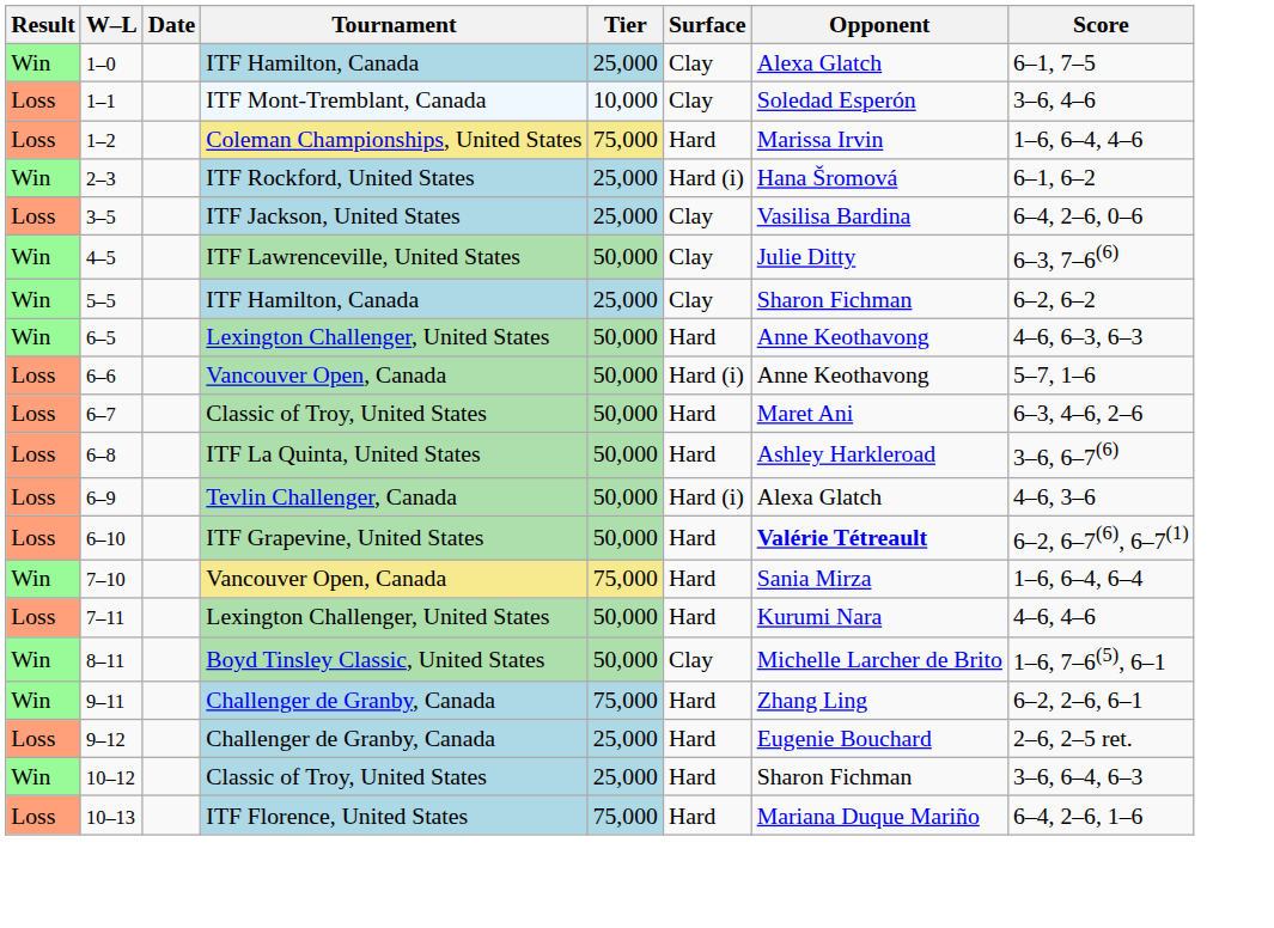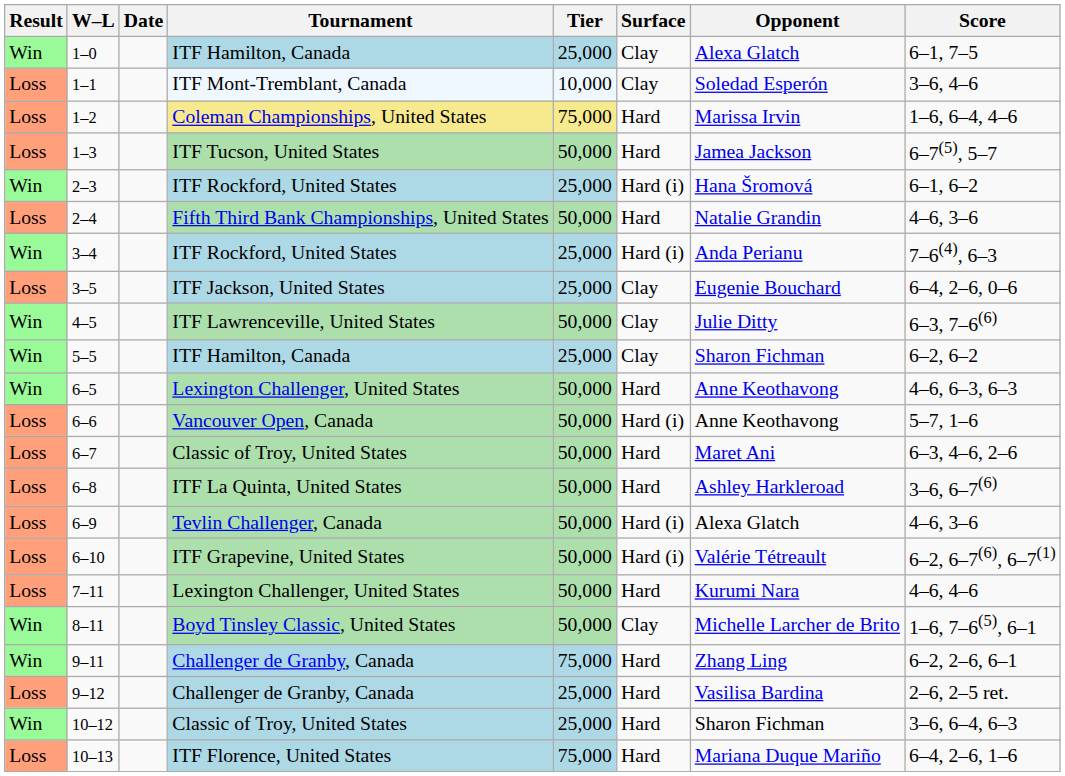 <table class=wikitable style="font-size:97%">
 <tr>
 <th>Result</th>
 <th class="unsortable">W–L</th>
 <th>Date</th>
 <th>Tournament</th>
 <th>Tier</th>
 <th>Surface</th>
 <th>Opponent</th>
 <th class="unsortable">Score</th>
 </tr>
 <tr>
 <td style="background:#98fb98;">Win</td>
 <td><small>1–0</small></td>
 <td></td>
 <td style="background:lightblue;">ITF Hamilton, Canada</td>
 <td style="background:lightblue;">25,000</td>
 <td>Clay</td>
 <td> <a href='#'>Alexa Glatch</a></td>
 <td>6–1, 7–5</td>
 </tr>
 <tr>
 <td style="background:#ffa07a;">Loss</td>
 <td><small>1–1</small></td>
 <td></td>
 <td style="background:#f0f8ff;">ITF Mont-Tremblant, Canada</td>
 <td style="background:#f0f8ff;">10,000</td>
 <td>Clay</td>
 <td> <a href='#'>Soledad Esperón</a></td>
 <td>3–6, 4–6</td>
 </tr>
 <tr>
 <td style="background:#ffa07a;">Loss</td>
 <td><small>1–2</small></td>
 <td></td>
 <td style="background:#f7e98e;"><a href='#'>Coleman Championships</a>, United States</td>
 <td style="background:#f7e98e;">75,000</td>
 <td>Hard</td>
 <td> <a href='#'>Marissa Irvin</a></td>
 <td>1–6, 6–4, 4–6</td>
 </tr>
 <tr>
+<td style="background:#ffa07a;">Loss</td>
+<td><small>1–3</small></td>
+<td></td>
+<td style="background:#addfad;">ITF Tucson, United States</td>
+<td style="background:#addfad;">50,000</td>
+<td>Hard</td>
+<td> <a href='#'>Jamea Jackson</a></td>
+<td>6–7<sup>(5)</sup>, 5–7</td>
+</tr>
+<tr>
 <td style="background:#98fb98;">Win</td>
 <td><small>2–3</small></td>
 <td></td>
 <td style="background:lightblue;">ITF Rockford, United States</td>
 <td style="background:lightblue;">25,000</td>
 <td>Hard (i)</td>
 <td> <a href='#'>Hana Šromová</a></td>
 <td>6–1, 6–2</td>
 </tr>
 <tr>
 <td style="background:#ffa07a;">Loss</td>
+<td><small>2–4</small></td>
+<td></td>
+<td style="background:#addfad;"><a href='#'>Fifth Third Bank Championships</a>, United States</td>
+<td style="background:#addfad;">50,000</td>
+<td>Hard</td>
+<td> <a href='#'>Natalie Grandin</a></td>
+<td>4–6, 3–6</td>
+</tr>
+<tr>
+<td style="background:#98fb98;">Win</td>
+<td><small>3–4</small></td>
+<td></td>
+<td style="background:lightblue;">ITF Rockford, United States</td>
+<td style="background:lightblue;">25,000</td>
+<td>Hard (i)</td>
+<td> <a href='#'>Anda Perianu</a></td>
+<td>7–6<sup>(4)</sup>, 6–3</td>
+</tr>
+<tr>
+<td style="background:#ffa07a;">Loss</td>
 <td><small>3–5</small></td>
 <td></td>
 <td style="background:lightblue;">ITF Jackson, United States</td>
 <td style="background:lightblue;">25,000</td>
 <td>Clay</td>
-<td> <a href='#'>Vasilisa Bardina</a></td>
+<td> <a href='#'>Eugenie Bouchard</a></td>
 <td>6–4, 2–6, 0–6</td>
 </tr>
 <tr>
 <td style="background:#98fb98;">Win</td>
 <td><small>4–5</small></td>
 <td></td>
 <td style="background:#addfad;">ITF Lawrenceville, United States</td>
 <td style="background:#addfad;">50,000</td>
 <td>Clay</td>
 <td> <a href='#'>Julie Ditty</a></td>
 <td>6–3, 7–6<sup>(6)</sup></td>
 </tr>
 <tr>
 <td style="background:#98fb98;">Win</td>
 <td><small>5–5</small></td>
 <td></td>
 <td style="background:lightblue;">ITF Hamilton, Canada</td>
 <td style="background:lightblue;">25,000</td>
 <td>Clay</td>
 <td> <a href='#'>Sharon Fichman</a></td>
 <td>6–2, 6–2</td>
 </tr>
 <tr>
 <td style="background:#98fb98;">Win</td>
 <td><small>6–5</small></td>
 <td></td>
 <td style="background:#addfad;"><a href='#'>Lexington Challenger</a>, United States</td>
 <td style="background:#addfad;">50,000</td>
 <td>Hard</td>
 <td> <a href='#'>Anne Keothavong</a></td>
 <td>4–6, 6–3, 6–3</td>
 </tr>
 <tr>
 <td style="background:#ffa07a;">Loss</td>
 <td><small>6–6</small></td>
 <td></td>
 <td style="background:#addfad;"><a href='#'>Vancouver Open</a>, Canada</td>
 <td style="background:#addfad;">50,000</td>
 <td>Hard (i)</td>
 <td> Anne Keothavong</td>
 <td>5–7, 1–6</td>
 </tr>
 <tr>
 <td style="background:#ffa07a;">Loss</td>
 <td><small>6–7</small></td>
 <td></td>
 <td style="background:#addfad;">Classic of Troy, United States</td>
 <td style="background:#addfad;">50,000</td>
 <td>Hard</td>
 <td> <a href='#'>Maret Ani</a></td>
 <td>6–3, 4–6, 2–6</td>
 </tr>
 <tr>
 <td style="background:#ffa07a;">Loss</td>
 <td><small>6–8</small></td>
 <td></td>
 <td style="background:#addfad;">ITF La Quinta, United States</td>
 <td style="background:#addfad;">50,000</td>
 <td>Hard</td>
 <td> <a href='#'>Ashley Harkleroad</a></td>
 <td>3–6, 6–7<sup>(6)</sup></td>
 </tr>
 <tr>
 <td bgcolor=FFA07A>Loss</td>
 <td><small>6–9</small></td>
 <td></td>
 <td style="background:#addfad;"><a href='#'>Tevlin Challenger</a>, Canada</td>
 <td style="background:#addfad;">50,000</td>
 <td>Hard (i)</td>
 <td> Alexa Glatch</td>
 <td>4–6, 3–6</td>
 </tr>
 <tr>
 <td style="background:#ffa07a;">Loss</td>
 <td><small>6–10</small></td>
 <td></td>
 <td style="background:#addfad;">ITF Grapevine, United States</td>
 <td style="background:#addfad;">50,000</td>
-<td>Hard</td>
-<td><strong> <a href='#'>Valérie Tétreault</a></strong></td>
+<td>Hard (i)</td>
+<td> <a href='#'>Valérie Tétreault</a></td>
 <td>6–2, 6–7<sup>(6)</sup>, 6–7<sup>(1)</sup></td>
-</tr>
-<tr>
-<td style="background:#98fb98;">Win</td>
-<td><small>7–10</small></td>
-<td><a href='#'></a></td>
-<td style="background:#f7e98e;">Vancouver Open, Canada</td>
-<td style="background:#f7e98e;">75,000</td>
-<td>Hard</td>
-<td> <a href='#'>Sania Mirza</a></td>
-<td>1–6, 6–4, 6–4</td>
 </tr>
 <tr>
 <td style="background:#ffa07a;">Loss</td>
 <td><small>7–11</small></td>
 <td></td>
 <td style="background:#addfad;">Lexington Challenger, United States</td>
 <td style="background:#addfad;">50,000</td>
 <td>Hard</td>
 <td> <a href='#'>Kurumi Nara</a></td>
 <td>4–6, 4–6</td>
 </tr>
 <tr>
 <td style="background:#98fb98;">Win</td>
 <td><small>8–11</small></td>
 <td></td>
 <td style="background:#addfad;"><a href='#'>Boyd Tinsley Classic</a>, United States</td>
 <td style="background:#addfad;">50,000</td>
 <td>Clay</td>
 <td> <a href='#'>Michelle Larcher de Brito</a></td>
 <td>1–6, 7–6<sup>(5)</sup>, 6–1</td>
 </tr>
 <tr>
 <td style="background:#98fb98;">Win</td>
 <td><small>9–11</small></td>
 <td><a href='#'></a></td>
 <td style="background:lightblue;"><a href='#'>Challenger de Granby</a>, Canada</td>
 <td style="background:lightblue;">75,000</td>
 <td>Hard</td>
 <td> <a href='#'>Zhang Ling</a></td>
 <td>6–2, 2–6, 6–1</td>
 </tr>
 <tr>
 <td style="background:#ffa07a;">Loss</td>
 <td><small>9–12</small></td>
 <td><a href='#'></a></td>
 <td style="background:lightblue;">Challenger de Granby, Canada</td>
 <td style="background:lightblue;">25,000</td>
 <td>Hard</td>
-<td> <a href='#'>Eugenie Bouchard</a></td>
+<td> <a href='#'>Vasilisa Bardina</a></td>
 <td>2–6, 2–5 ret.</td>
 </tr>
 <tr>
 <td style="background:#98fb98;">Win</td>
 <td><small>10–12</small></td>
 <td></td>
 <td style="background:lightblue;">Classic of Troy, United States</td>
 <td style="background:lightblue;">25,000</td>
 <td>Hard</td>
 <td> Sharon Fichman</td>
 <td>3–6, 6–4, 6–3</td>
 </tr>
 <tr>
 <td style="background:#ffa07a;">Loss</td>
 <td><small>10–13</small></td>
 <td></td>
 <td style="background:lightblue;">ITF Florence, United States</td>
 <td style="background:lightblue;">75,000</td>
 <td>Hard</td>
 <td> <a href='#'>Mariana Duque Mariño</a></td>
 <td>6–4, 2–6, 1–6</td>
 </tr>
 </table>
